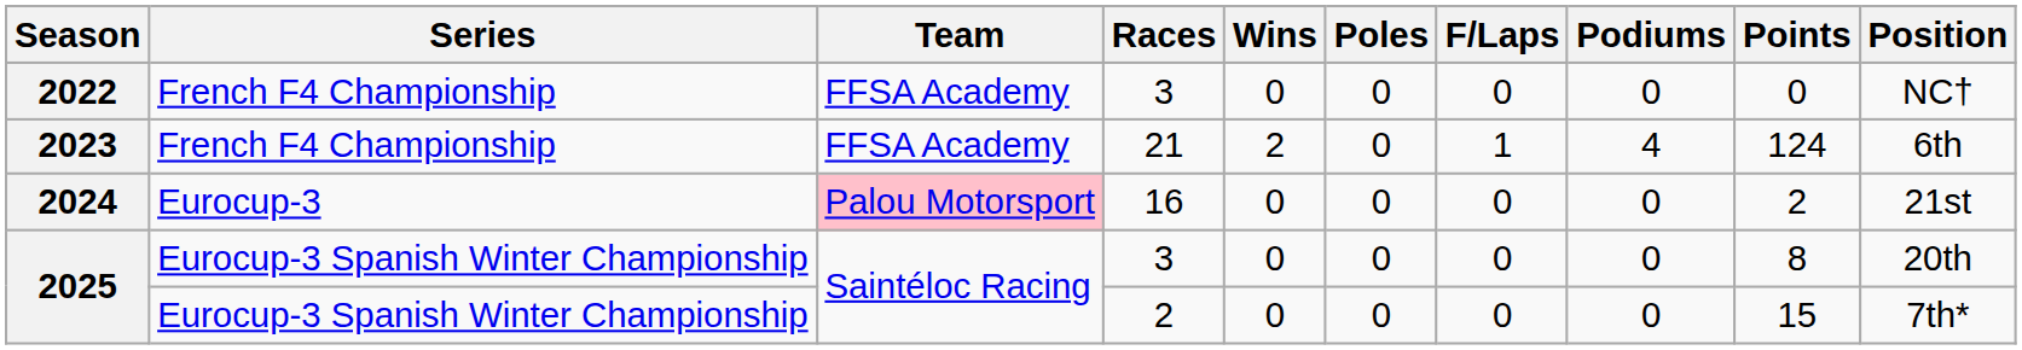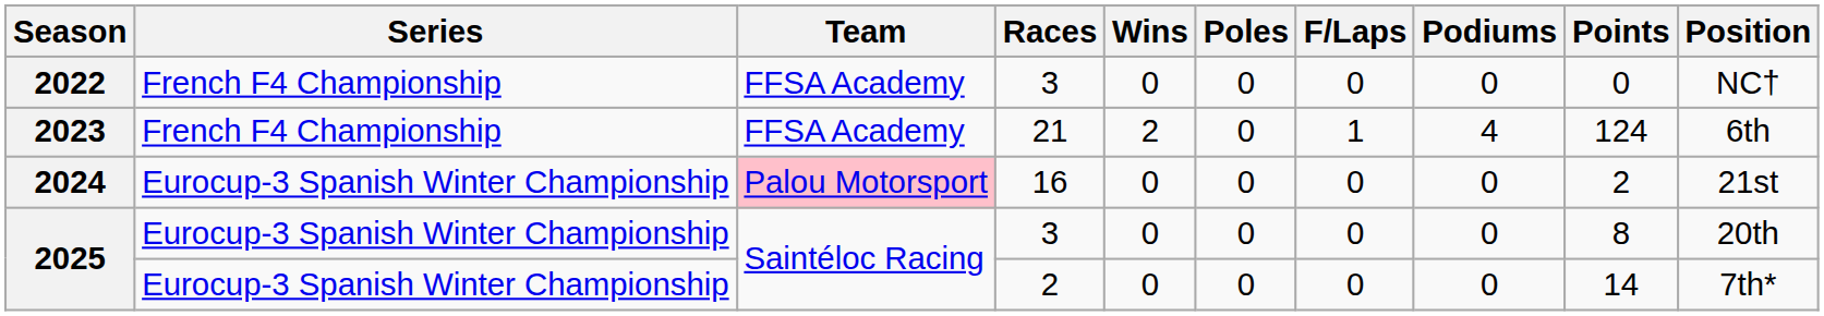 <table class="wikitable" style="font-size: 90%; text-align:center">
 <tr>
 <th>Season</th>
 <th>Series</th>
 <th>Team</th>
 <th>Races</th>
 <th>Wins</th>
 <th>Poles</th>
 <th>F/Laps</th>
 <th>Podiums</th>
 <th>Points</th>
 <th>Position</th>
 </tr>
 <tr>
 <th>2022</th>
 <td align=left><a href='#'>French F4 Championship</a></td>
 <td align=left><a href='#'>FFSA Academy</a></td>
 <td>3</td>
 <td>0</td>
 <td>0</td>
 <td>0</td>
 <td>0</td>
 <td>0</td>
 <td>NC†</td>
 </tr>
 <tr>
 <th>2023</th>
 <td align=left><a href='#'>French F4 Championship</a></td>
 <td align=left><a href='#'>FFSA Academy</a></td>
 <td>21</td>
 <td>2</td>
 <td>0</td>
 <td>1</td>
 <td>4</td>
 <td>124</td>
 <td>6th</td>
 </tr>
 <tr>
 <th>2024</th>
-<td align=left><a href='#'>Eurocup-3</a></td>
+<td align=left><a href='#'>Eurocup-3 Spanish Winter Championship</a></td>
 <td align=left style="background: pink;"><a href='#'>Palou Motorsport</a></td>
 <td>16</td>
 <td>0</td>
 <td>0</td>
 <td>0</td>
 <td>0</td>
 <td>2</td>
 <td>21st</td>
 </tr>
 <tr>
 <th rowspan="2">2025</th>
 <td align=left><a href='#'>Eurocup-3 Spanish Winter Championship</a></td>
 <td rowspan="2" align="left"><a href='#'>Saintéloc Racing</a></td>
 <td>3</td>
 <td>0</td>
 <td>0</td>
 <td>0</td>
 <td>0</td>
 <td>8</td>
 <td>20th</td>
 </tr>
 <tr>
 <td align=left><a href='#'>Eurocup-3 Spanish Winter Championship</a></td>
 <td>2</td>
 <td>0</td>
 <td>0</td>
 <td>0</td>
 <td>0</td>
-<td>15</td>
+<td>14</td>
 <td>7th*</td>
 </tr>
 </table>
